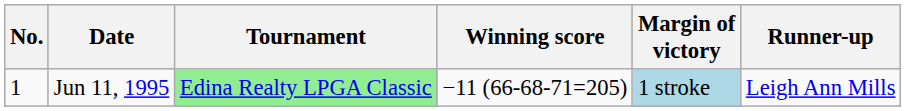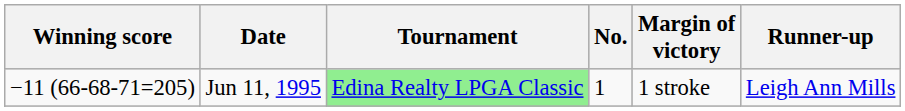 <table class="wikitable" style="font-size:95%;">
 <tr>
-<th>No.</th>
+<th>Winning score</th>
 <th>Date</th>
 <th>Tournament</th>
-<th>Winning score</th>
+<th>No.</th>
 <th>Margin of<br>victory</th>
 <th>Runner-up</th>
 </tr>
 <tr>
-<td>1</td>
+<td>−11 (66-68-71=205)</td>
 <td>Jun 11, <a href='#'>1995</a></td>
 <td style="background: lightgreen;"><a href='#'>Edina Realty LPGA Classic</a></td>
-<td>−11 (66-68-71=205)</td>
-<td style="background: lightblue;">1 stroke</td>
+<td>1</td>
+<td>1 stroke</td>
 <td> <a href='#'>Leigh Ann Mills</a></td>
 </tr>
 </table>
